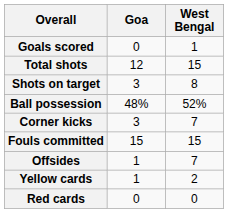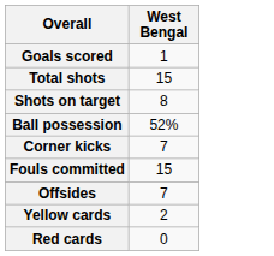 <table class="wikitable plainrowheaders" style="text-align:center">
 <tr>
 <th width=130>Overall</th>
-<th width=70>Goa</th>
 <th width=70>West Bengal</th>
 </tr>
 <tr>
 <th scope=row>Goals scored</th>
-<td>0</td>
 <td>1</td>
 </tr>
 <tr>
 <th scope=row>Total shots</th>
-<td>12</td>
 <td>15</td>
 </tr>
 <tr>
 <th scope=row>Shots on target</th>
-<td>3</td>
 <td>8</td>
 </tr>
 <tr>
 <th scope=row>Ball possession</th>
-<td>48%</td>
 <td>52%</td>
 </tr>
 <tr>
 <th scope=row>Corner kicks</th>
-<td>3</td>
 <td>7</td>
 </tr>
 <tr>
 <th scope=row>Fouls committed</th>
 <td>15</td>
-<td>15</td>
 </tr>
 <tr>
 <th scope=row>Offsides</th>
-<td>1</td>
 <td>7</td>
 </tr>
 <tr>
 <th scope=row>Yellow cards</th>
-<td>1</td>
 <td>2</td>
 </tr>
 <tr>
 <th scope=row>Red cards</th>
 <td>0</td>
-<td>0</td>
 </tr>
 </table>
